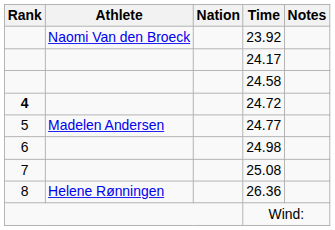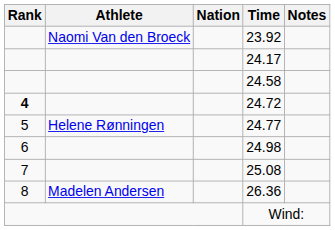 <table class="wikitable sortable" style="text-align:center;">
 <tr>
 <th scope="col" style="width: 10px;">Rank</th>
 <th scope="col">Athlete</th>
 <th scope="col">Nation</th>
 <th scope="col">Time</th>
 <th scope="col">Notes</th>
 </tr>
 <tr>
 <td></td>
 <td align=left><a href='#'>Naomi Van den Broeck</a></td>
 <td align=left></td>
 <td>23.92</td>
 <td></td>
 </tr>
 <tr>
 <td></td>
 <td align=left></td>
 <td align=left></td>
 <td>24.17</td>
 <td></td>
 </tr>
 <tr>
 <td></td>
 <td align=left></td>
 <td align=left></td>
 <td>24.58</td>
 <td></td>
 </tr>
 <tr>
 <td><strong>4</strong></td>
 <td align=left></td>
 <td align=left></td>
 <td>24.72</td>
 <td></td>
 </tr>
 <tr>
 <td>5</td>
-<td align=left><a href='#'>Madelen Andersen</a></td>
+<td align=left><a href='#'>Helene Rønningen</a></td>
 <td align=left></td>
 <td>24.77</td>
 <td></td>
 </tr>
 <tr>
 <td>6</td>
 <td align=left></td>
 <td align=left></td>
 <td>24.98</td>
 <td></td>
 </tr>
 <tr>
 <td>7</td>
 <td align=left></td>
 <td align=left></td>
 <td>25.08</td>
 <td></td>
 </tr>
 <tr>
 <td>8</td>
-<td align=left><a href='#'>Helene Rønningen</a></td>
+<td align=left><a href='#'>Madelen Andersen</a></td>
 <td align=left></td>
 <td>26.36</td>
 <td></td>
 </tr>
 <tr class="sortbottom">
 <td colspan="3"></td>
 <td colspan="2">Wind: </td>
 </tr>
 </table>
